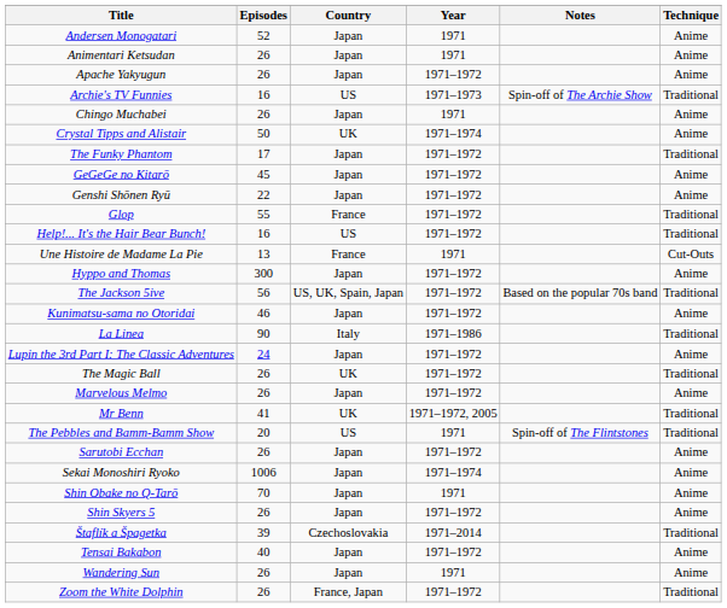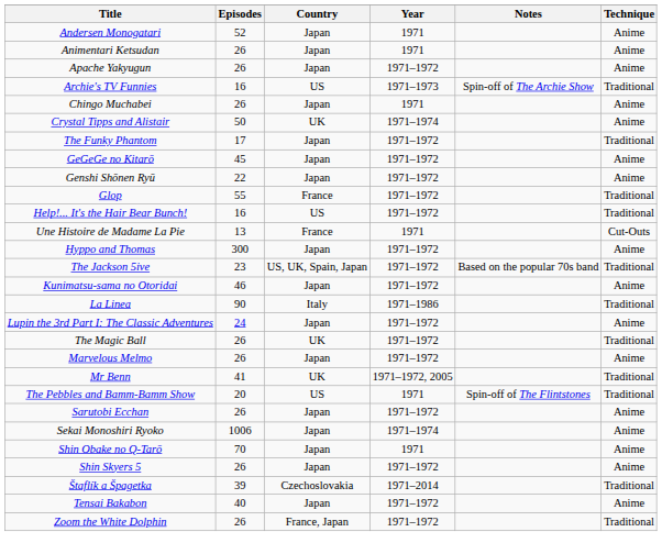 <table class="wikitable sortable" style="text-align:center;">
 <tr>
 </tr>
 <tr>
 <th scope="col">Title</th>
 <th scope="col">Episodes</th>
 <th scope="col">Country</th>
 <th scope="col">Year</th>
 <th scope="col">Notes</th>
 <th scope="col">Technique</th>
 </tr>
 <tr>
 <td><em><a href='#'>Andersen Monogatari</a></em></td>
 <td>52</td>
 <td>Japan</td>
 <td>1971</td>
 <td></td>
 <td>Anime</td>
 </tr>
 <tr>
 <td><em>Animentari Ketsudan</em></td>
 <td>26</td>
 <td>Japan</td>
 <td>1971</td>
 <td></td>
 <td>Anime</td>
 </tr>
 <tr>
 <td><em>Apache Yakyugun</em></td>
 <td>26</td>
 <td>Japan</td>
 <td>1971–1972</td>
 <td></td>
 <td>Anime</td>
 </tr>
 <tr>
 <td><em><a href='#'>Archie's TV Funnies</a></em></td>
 <td>16</td>
 <td>US</td>
 <td>1971–1973</td>
 <td>Spin-off of <em><a href='#'>The Archie Show</a></em></td>
 <td>Traditional</td>
 </tr>
 <tr>
 <td><em>Chingo Muchabei</em></td>
 <td>26</td>
 <td>Japan</td>
 <td>1971</td>
 <td></td>
 <td>Anime</td>
 </tr>
 <tr>
 <td><em><a href='#'>Crystal Tipps and Alistair</a></em></td>
 <td>50</td>
 <td>UK</td>
 <td>1971–1974</td>
 <td></td>
 <td>Anime</td>
 </tr>
 <tr>
 <td data-sort-value="Funky Phantom"><em><a href='#'>The Funky Phantom</a></em></td>
 <td>17</td>
 <td>Japan</td>
 <td>1971–1972</td>
 <td></td>
 <td>Traditional</td>
 </tr>
 <tr>
 <td><em><a href='#'>GeGeGe no Kitarō</a></em></td>
 <td>45</td>
 <td>Japan</td>
 <td>1971–1972</td>
 <td></td>
 <td>Anime</td>
 </tr>
 <tr>
 <td><em>Genshi Shōnen Ryū</em></td>
 <td>22</td>
 <td>Japan</td>
 <td>1971–1972</td>
 <td></td>
 <td>Anime</td>
 </tr>
 <tr>
 <td><em><a href='#'>Glop</a></em></td>
 <td>55</td>
 <td>France</td>
 <td>1971–1972</td>
 <td></td>
 <td>Traditional</td>
 </tr>
 <tr>
 <td><em><a href='#'>Help!... It's the Hair Bear Bunch!</a></em></td>
 <td>16</td>
 <td>US</td>
 <td>1971–1972</td>
 <td></td>
 <td>Traditional</td>
 </tr>
 <tr>
 <td data-sort-value="Histoire de Madame La Pie"><em>Une Histoire de Madame La Pie</em></td>
 <td>13</td>
 <td>France</td>
 <td>1971</td>
 <td></td>
 <td>Cut-Outs</td>
 </tr>
 <tr>
 <td><em><a href='#'>Hyppo and Thomas</a></em></td>
 <td>300</td>
 <td>Japan</td>
 <td>1971–1972</td>
 <td></td>
 <td>Anime</td>
 </tr>
 <tr>
 <td data-sort-value="Jackson 5ive"><em><a href='#'>The Jackson 5ive</a></em></td>
-<td>56</td>
+<td>23</td>
 <td>US, UK, Spain, Japan</td>
 <td>1971–1972</td>
 <td>Based on the popular 70s band</td>
 <td>Traditional</td>
 </tr>
 <tr>
 <td><em><a href='#'>Kunimatsu-sama no Otoridai</a></em></td>
 <td>46</td>
 <td>Japan</td>
 <td>1971–1972</td>
 <td></td>
 <td>Anime</td>
 </tr>
 <tr>
 <td data-sort-value="Linea"><em><a href='#'>La Linea</a></em></td>
 <td>90</td>
 <td>Italy</td>
 <td>1971–1986</td>
 <td></td>
 <td>Traditional</td>
 </tr>
 <tr>
 <td><em><a href='#'>Lupin the 3rd Part I: The Classic Adventures</a></em></td>
 <td><a href='#'>24</a></td>
 <td>Japan</td>
 <td>1971–1972</td>
 <td></td>
 <td>Anime</td>
 </tr>
 <tr>
 <td data-sort-value="Magic Ball"><em>The Magic Ball</em></td>
 <td>26</td>
 <td>UK</td>
 <td>1971–1972</td>
 <td></td>
 <td>Traditional</td>
 </tr>
 <tr>
 <td><em><a href='#'>Marvelous Melmo</a></em></td>
 <td>26</td>
 <td>Japan</td>
 <td>1971–1972</td>
 <td></td>
 <td>Anime</td>
 </tr>
 <tr>
 <td><em><a href='#'>Mr Benn</a></em></td>
 <td>41</td>
 <td>UK</td>
 <td>1971–1972, 2005</td>
 <td></td>
 <td>Traditional</td>
 </tr>
 <tr>
 <td data-sort-value="Pebbles and Bamm-Bamm Show"><em><a href='#'>The Pebbles and Bamm-Bamm Show</a></em></td>
 <td>20</td>
 <td>US</td>
 <td>1971</td>
 <td>Spin-off of <em><a href='#'>The Flintstones</a></em></td>
 <td>Traditional</td>
 </tr>
 <tr>
 <td><em><a href='#'>Sarutobi Ecchan</a></em></td>
 <td>26</td>
 <td>Japan</td>
 <td>1971–1972</td>
 <td></td>
 <td>Anime</td>
 </tr>
 <tr>
 <td><em>Sekai Monoshiri Ryoko</em></td>
 <td>1006</td>
 <td>Japan</td>
 <td>1971–1974</td>
 <td></td>
 <td>Anime</td>
 </tr>
 <tr>
 <td><em><a href='#'>Shin Obake no Q-Tarō</a></em></td>
 <td>70</td>
 <td>Japan</td>
 <td>1971</td>
 <td></td>
 <td>Anime</td>
 </tr>
 <tr>
 <td><em><a href='#'>Shin Skyers 5</a></em></td>
 <td>26</td>
 <td>Japan</td>
 <td>1971–1972</td>
 <td></td>
 <td>Anime</td>
 </tr>
 <tr>
 <td><em><a href='#'>Štaflík a Špagetka</a></em></td>
 <td>39</td>
 <td>Czechoslovakia</td>
 <td>1971–2014</td>
 <td></td>
 <td>Traditional</td>
 </tr>
 <tr>
 <td><em><a href='#'>Tensai Bakabon</a></em></td>
 <td>40</td>
 <td>Japan</td>
 <td>1971–1972</td>
 <td></td>
 <td>Anime</td>
 </tr>
 <tr>
-<td><em><a href='#'>Wandering Sun</a></em></td>
-<td>26</td>
-<td>Japan</td>
-<td>1971</td>
-<td></td>
-<td>Anime</td>
-</tr>
-<tr>
 <td><em><a href='#'>Zoom the White Dolphin</a></em></td>
 <td>26</td>
 <td>France, Japan</td>
 <td>1971–1972</td>
 <td></td>
 <td>Traditional</td>
 </tr>
 </table>
